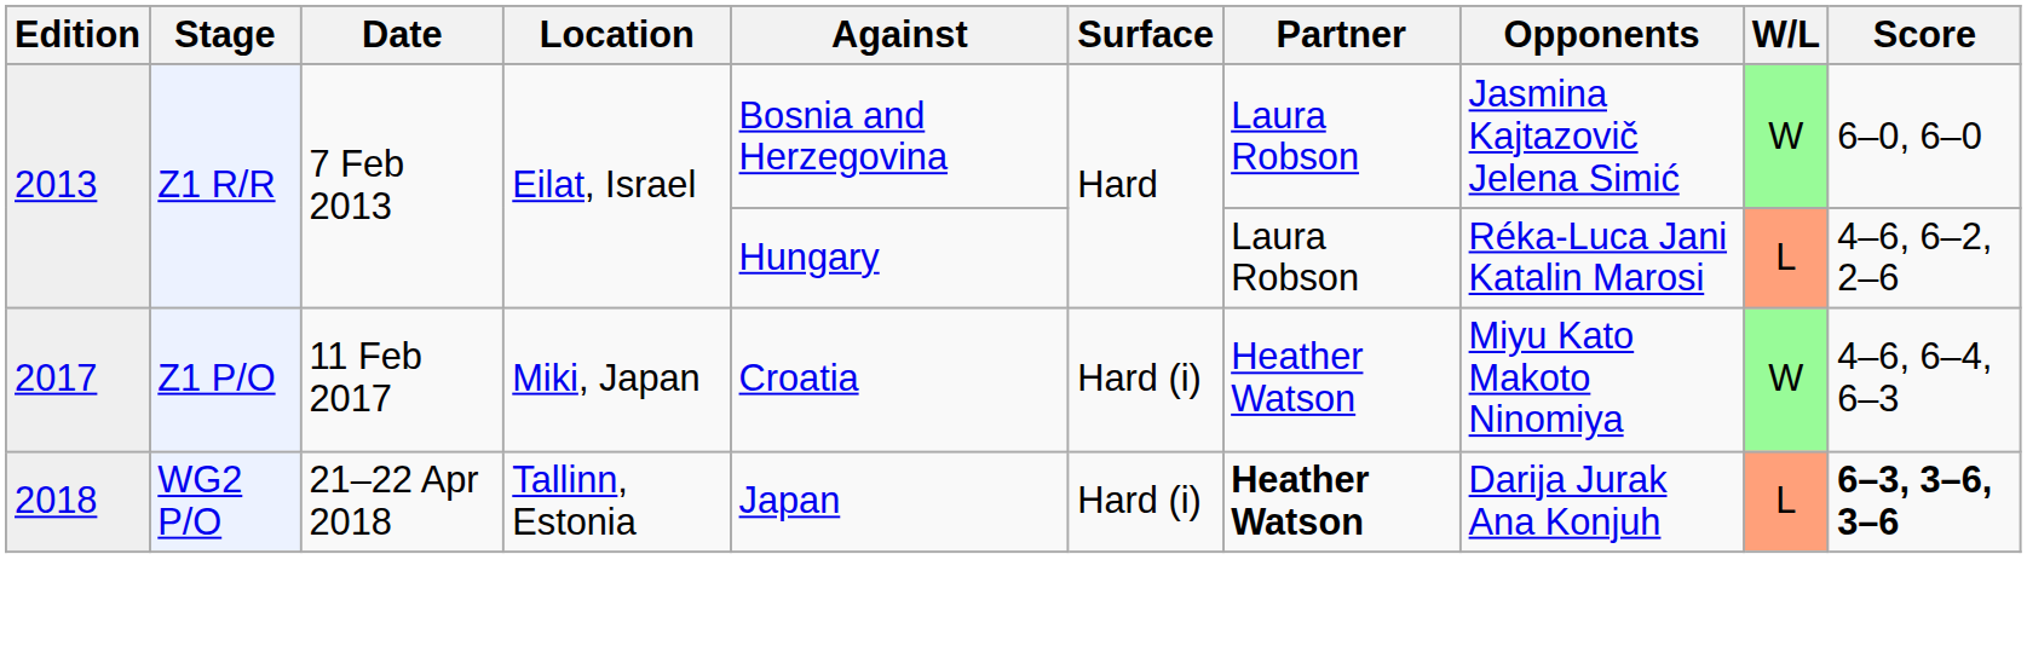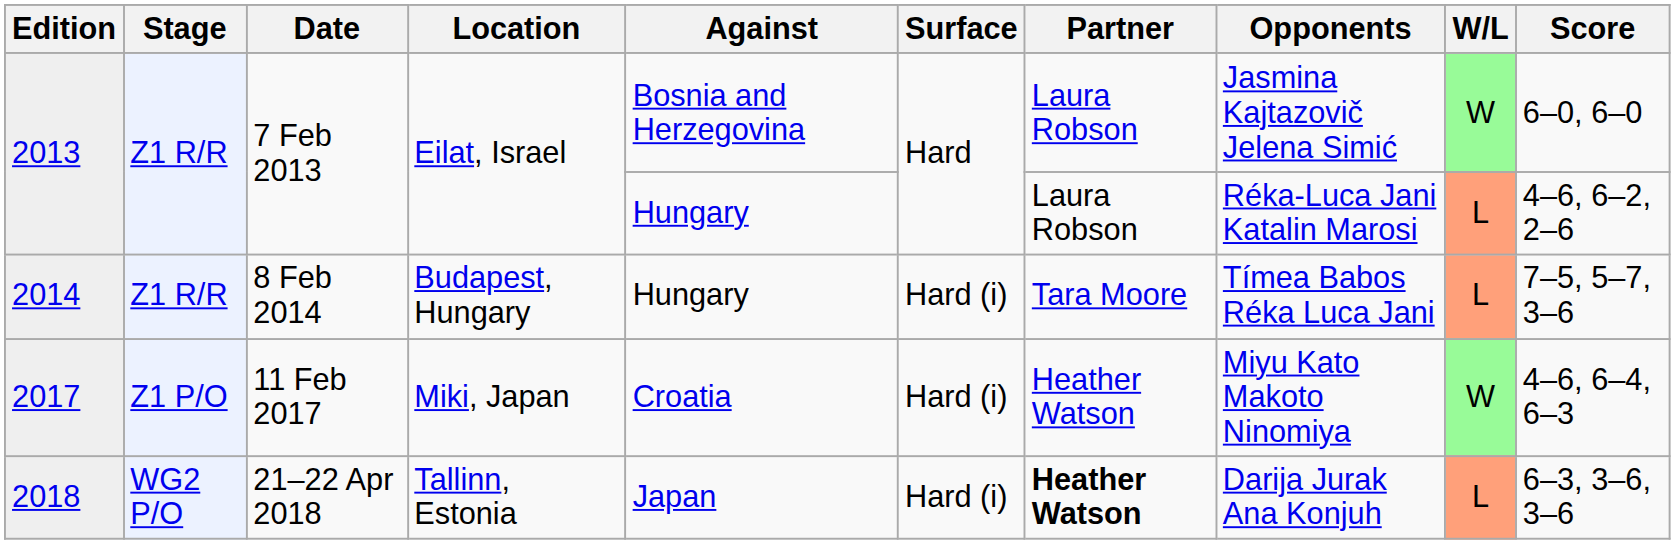 <table class=wikitable>
 <tr>
 <th>Edition</th>
 <th>Stage</th>
 <th>Date</th>
 <th>Location</th>
 <th>Against</th>
 <th>Surface</th>
 <th>Partner</th>
 <th>Opponents</th>
 <th>W/L</th>
 <th>Score</th>
 </tr>
 <tr>
 <td rowspan="2" bgcolor=efefef><a href='#'>2013</a></td>
 <td rowspan="2" bgcolor=ecf2ff><a href='#'>Z1 R/R</a></td>
 <td rowspan="2">7 Feb 2013</td>
 <td rowspan="2"><a href='#'>Eilat</a>, Israel</td>
 <td> <a href='#'>Bosnia and Herzegovina</a></td>
 <td rowspan="2">Hard</td>
 <td><a href='#'>Laura Robson</a></td>
 <td><a href='#'>Jasmina Kajtazovič</a> <br> <a href='#'>Jelena Simić</a></td>
 <td style="text-align:center; background:#98fb98;">W</td>
 <td>6–0, 6–0</td>
 </tr>
 <tr>
 <td> <a href='#'>Hungary</a></td>
 <td>Laura Robson</td>
 <td><a href='#'>Réka-Luca Jani</a> <br> <a href='#'>Katalin Marosi</a></td>
 <td style="text-align:center; background:#ffa07a;">L</td>
 <td>4–6, 6–2, 2–6</td>
 </tr>
 <tr>
+<td bgcolor=efefef><a href='#'>2014</a></td>
+<td bgcolor=ecf2ff><a href='#'>Z1 R/R</a></td>
+<td>8 Feb 2014</td>
+<td><a href='#'>Budapest</a>, Hungary</td>
+<td> Hungary</td>
+<td>Hard (i)</td>
+<td><a href='#'>Tara Moore</a></td>
+<td><a href='#'>Tímea Babos</a> <br> <a href='#'>Réka Luca Jani</a></td>
+<td style="text-align:center; background:#ffa07a;">L</td>
+<td>7–5, 5–7, 3–6</td>
+</tr>
+<tr>
 <td rowspan=1 bgcolor=efefef><a href='#'>2017</a></td>
 <td bgcolor=ecf2ff><a href='#'>Z1 P/O</a></td>
 <td rowspan=1>11 Feb 2017</td>
 <td><a href='#'>Miki</a>, Japan</td>
 <td rowspan=1> <a href='#'>Croatia</a></td>
 <td>Hard (i)</td>
 <td><a href='#'>Heather Watson</a></td>
 <td><a href='#'>Miyu Kato</a> <br> <a href='#'>Makoto Ninomiya</a></td>
 <td style="text-align:center; background:#98fb98;">W</td>
 <td>4–6, 6–4, 6–3</td>
 </tr>
 <tr>
 <td rowspan=1 bgcolor=#efefef><a href='#'>2018</a></td>
 <td bgcolor=ecf2ff><a href='#'>WG2 P/O</a></td>
 <td rowspan=1>21–22 Apr 2018</td>
 <td><a href='#'>Tallinn</a>, Estonia</td>
 <td rowspan=1> <a href='#'>Japan</a></td>
 <td>Hard (i)</td>
 <td><strong>Heather Watson</strong></td>
 <td><a href='#'>Darija Jurak</a> <br> <a href='#'>Ana Konjuh</a></td>
 <td style="text-align:center; background:#ffa07a;">L</td>
-<td><strong>6–3, 3–6, 3–6</strong></td>
+<td>6–3, 3–6, 3–6</td>
 </tr>
 </table>
